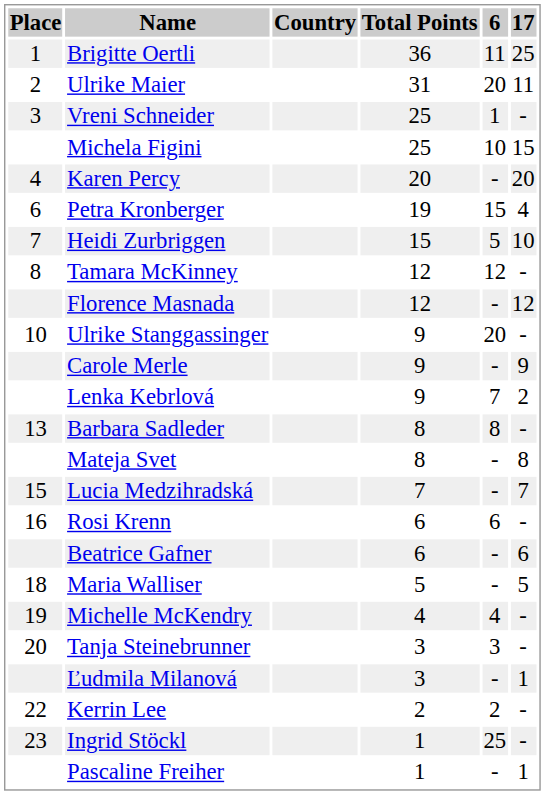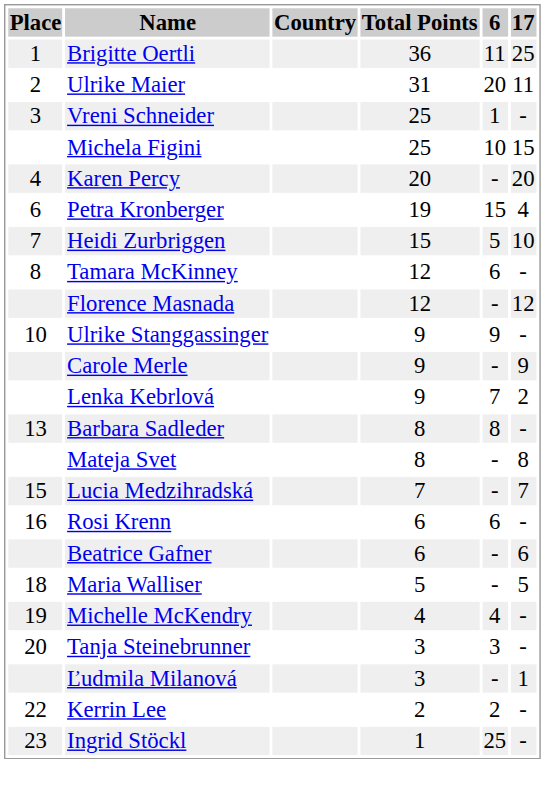 <table border="0" style="border: 1px solid #999; background-color:#FFFFFF; text-align:center">
 <tr align="center" bgcolor="#CCCCCC">
 <th>Place</th>
 <th>Name</th>
 <th>Country</th>
 <th>Total Points</th>
 <th>6</th>
 <th>17</th>
 </tr>
 <tr bgcolor="#EFEFEF">
 <td>1</td>
 <td align="left"><a href='#'>Brigitte Oertli</a></td>
 <td align="left"></td>
 <td>36</td>
 <td>11</td>
 <td>25</td>
 </tr>
 <tr>
 <td>2</td>
 <td align="left"><a href='#'>Ulrike Maier</a></td>
 <td align="left"></td>
 <td>31</td>
 <td>20</td>
 <td>11</td>
 </tr>
 <tr bgcolor="#EFEFEF">
 <td>3</td>
 <td align="left"><a href='#'>Vreni Schneider</a></td>
 <td align="left"></td>
 <td>25</td>
 <td>1</td>
 <td>-</td>
 </tr>
 <tr>
 <td></td>
 <td align="left"><a href='#'>Michela Figini</a></td>
 <td align="left"></td>
 <td>25</td>
 <td>10</td>
 <td>15</td>
 </tr>
 <tr bgcolor="#EFEFEF">
 <td>4</td>
 <td align="left"><a href='#'>Karen Percy</a></td>
 <td align="left"></td>
 <td>20</td>
 <td>-</td>
 <td>20</td>
 </tr>
 <tr>
 <td>6</td>
 <td align="left"><a href='#'>Petra Kronberger</a></td>
 <td align="left"></td>
 <td>19</td>
 <td>15</td>
 <td>4</td>
 </tr>
 <tr bgcolor="#EFEFEF">
 <td>7</td>
 <td align="left"><a href='#'>Heidi Zurbriggen</a></td>
 <td align="left"></td>
 <td>15</td>
 <td>5</td>
 <td>10</td>
 </tr>
 <tr>
 <td>8</td>
 <td align="left"><a href='#'>Tamara McKinney</a></td>
 <td align="left"></td>
 <td>12</td>
-<td>12</td>
+<td>6</td>
 <td>-</td>
 </tr>
 <tr bgcolor="#EFEFEF">
 <td></td>
 <td align="left"><a href='#'>Florence Masnada</a></td>
 <td align="left"></td>
 <td>12</td>
 <td>-</td>
 <td>12</td>
 </tr>
 <tr>
 <td>10</td>
 <td align="left"><a href='#'>Ulrike Stanggassinger</a></td>
 <td align="left"></td>
 <td>9</td>
-<td>20</td>
+<td>9</td>
 <td>-</td>
 </tr>
 <tr bgcolor="#EFEFEF">
 <td></td>
 <td align="left"><a href='#'>Carole Merle</a></td>
 <td align="left"></td>
 <td>9</td>
 <td>-</td>
 <td>9</td>
 </tr>
 <tr>
 <td></td>
 <td align="left"><a href='#'>Lenka Kebrlová</a></td>
 <td align="left"></td>
 <td>9</td>
 <td>7</td>
 <td>2</td>
 </tr>
 <tr bgcolor="#EFEFEF">
 <td>13</td>
 <td align="left"><a href='#'>Barbara Sadleder</a></td>
 <td align="left"></td>
 <td>8</td>
 <td>8</td>
 <td>-</td>
 </tr>
 <tr>
 <td></td>
 <td align="left"><a href='#'>Mateja Svet</a></td>
 <td align="left"></td>
 <td>8</td>
 <td>-</td>
 <td>8</td>
 </tr>
 <tr bgcolor="#EFEFEF">
 <td>15</td>
 <td align="left"><a href='#'>Lucia Medzihradská</a></td>
 <td align="left"></td>
 <td>7</td>
 <td>-</td>
 <td>7</td>
 </tr>
 <tr>
 <td>16</td>
 <td align="left"><a href='#'>Rosi Krenn</a></td>
 <td align="left"></td>
 <td>6</td>
 <td>6</td>
 <td>-</td>
 </tr>
 <tr bgcolor="#EFEFEF">
 <td></td>
 <td align="left"><a href='#'>Beatrice Gafner</a></td>
 <td align="left"></td>
 <td>6</td>
 <td>-</td>
 <td>6</td>
 </tr>
 <tr>
 <td>18</td>
 <td align="left"><a href='#'>Maria Walliser</a></td>
 <td align="left"></td>
 <td>5</td>
 <td>-</td>
 <td>5</td>
 </tr>
 <tr bgcolor="#EFEFEF">
 <td>19</td>
 <td align="left"><a href='#'>Michelle McKendry</a></td>
 <td align="left"></td>
 <td>4</td>
 <td>4</td>
 <td>-</td>
 </tr>
 <tr>
 <td>20</td>
 <td align="left"><a href='#'>Tanja Steinebrunner</a></td>
 <td align="left"></td>
 <td>3</td>
 <td>3</td>
 <td>-</td>
 </tr>
 <tr bgcolor="#EFEFEF">
 <td></td>
 <td align="left"><a href='#'>Ľudmila Milanová</a></td>
 <td align="left"></td>
 <td>3</td>
 <td>-</td>
 <td>1</td>
 </tr>
 <tr>
 <td>22</td>
 <td align="left"><a href='#'>Kerrin Lee</a></td>
 <td align="left"></td>
 <td>2</td>
 <td>2</td>
 <td>-</td>
 </tr>
 <tr bgcolor="#EFEFEF">
 <td>23</td>
 <td align="left"><a href='#'>Ingrid Stöckl</a></td>
 <td align="left"></td>
 <td>1</td>
 <td>25</td>
 <td>-</td>
 </tr>
-<tr>
-<td></td>
-<td align="left"><a href='#'>Pascaline Freiher</a></td>
-<td align="left"></td>
-<td>1</td>
-<td>-</td>
-<td>1</td>
-</tr>
 </table>
